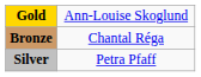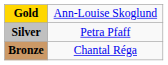 <table class="wikitable" style="text-align:center; " width="35%">
 <tr>
 <td bgcolor="gold"><strong>Gold</strong></td>
 <td><a href='#'>Ann-Louise Skoglund</a><br>  <small><em></em></small></td>
 </tr>
 <tr>
+<td bgcolor="silver"><strong>Silver</strong></td>
+<td><a href='#'>Petra Pfaff</a><br>  <small><em></em></small></td>
+</tr>
+<tr>
 <td bgcolor="CC9966"><strong>Bronze</strong></td>
 <td><a href='#'>Chantal Réga</a><br>  <small><em></em></small></td>
 </tr>
-<tr>
-<td bgcolor="silver"><strong>Silver</strong></td>
-<td><a href='#'>Petra Pfaff</a><br>  <small><em></em></small></td>
-</tr>
 </table>
